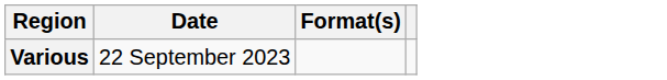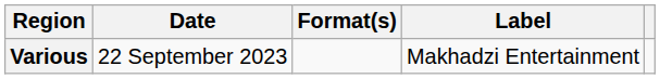 <table class="wikitable plainrowheaders">
 <tr>
 <th scope="col">Region</th>
 <th scope="col">Date</th>
 <th scope="col">Format(s)</th>
+<th scope="col">Label</th>
 <th scope="col"></th>
 </tr>
 <tr>
 <th scope="row">Various</th>
 <td>22 September 2023</td>
 <td></td>
+<td>Makhadzi Entertainment</td>
 <td style="text-align:center;"></td>
 </tr>
 </table>
